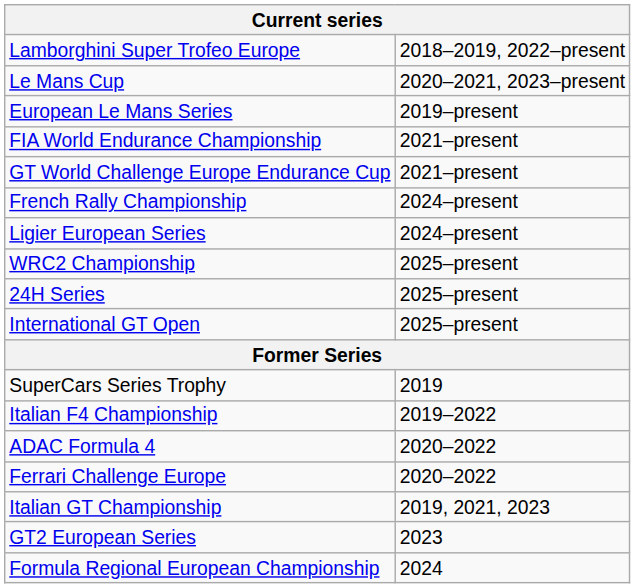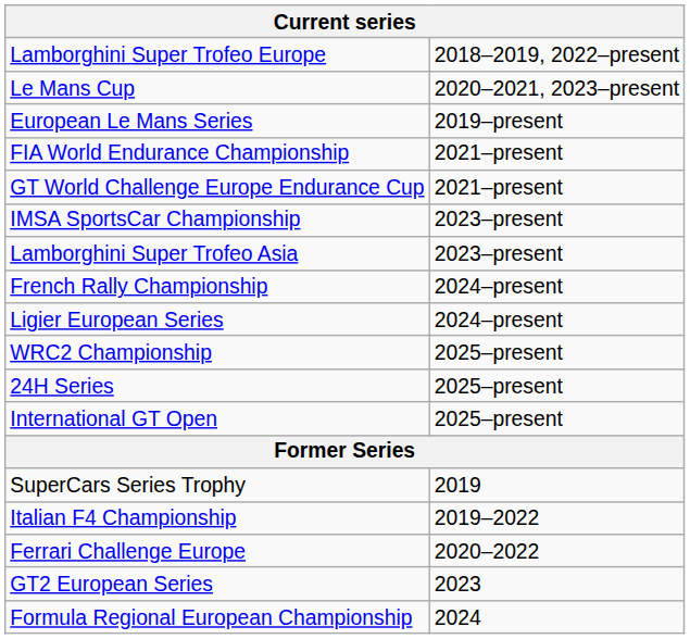 <table class="wikitable" border="1" style="font-size:85%;">
 <tr>
 <th colspan=2>Current series</th>
 </tr>
 <tr>
 <td><a href='#'>Lamborghini Super Trofeo Europe</a></td>
 <td>2018–2019, 2022–present</td>
 </tr>
 <tr>
 <td><a href='#'>Le Mans Cup</a></td>
 <td>2020–2021, 2023–present</td>
 </tr>
 <tr>
 <td><a href='#'>European Le Mans Series</a></td>
 <td>2019–present</td>
 </tr>
 <tr>
 <td><a href='#'>FIA World Endurance Championship</a></td>
 <td>2021–present</td>
 </tr>
 <tr>
 <td><a href='#'>GT World Challenge Europe Endurance Cup</a></td>
 <td>2021–present</td>
+</tr>
+<tr>
+<td><a href='#'>IMSA SportsCar Championship</a></td>
+<td>2023–present</td>
+</tr>
+<tr>
+<td><a href='#'>Lamborghini Super Trofeo Asia</a></td>
+<td>2023–present</td>
 </tr>
 <tr>
 <td><a href='#'>French Rally Championship</a></td>
 <td>2024–present</td>
 </tr>
 <tr>
 <td><a href='#'>Ligier European Series</a></td>
 <td>2024–present</td>
 </tr>
 <tr>
 <td><a href='#'>WRC2 Championship</a></td>
 <td>2025–present</td>
 </tr>
 <tr>
 <td><a href='#'>24H Series</a></td>
 <td>2025–present</td>
 </tr>
 <tr>
 <td><a href='#'>International GT Open</a></td>
 <td>2025–present</td>
 </tr>
 <tr>
 <th colspan="2">Former Series</th>
 </tr>
 <tr>
 <td>SuperCars Series Trophy</td>
 <td>2019</td>
 </tr>
 <tr>
 <td><a href='#'>Italian F4 Championship</a></td>
 <td>2019–2022</td>
 </tr>
 <tr>
-<td><a href='#'>ADAC Formula 4</a></td>
-<td>2020–2022</td>
-</tr>
-<tr>
 <td><a href='#'>Ferrari Challenge Europe</a></td>
 <td>2020–2022</td>
-</tr>
-<tr>
-<td><a href='#'>Italian GT Championship</a></td>
-<td>2019, 2021, 2023</td>
 </tr>
 <tr>
 <td><a href='#'>GT2 European Series</a></td>
 <td>2023</td>
 </tr>
 <tr>
 <td><a href='#'>Formula Regional European Championship</a></td>
 <td>2024</td>
 </tr>
 </table>
